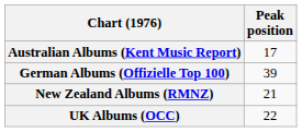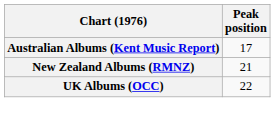 <table class="wikitable sortable plainrowheaders" style="text-align:center">
 <tr>
 <th scope="col">Chart (1976)</th>
 <th scope="col">Peak<br> position</th>
 </tr>
 <tr>
 <th scope="row">Australian Albums (<a href='#'>Kent Music Report</a>)</th>
 <td>17</td>
 </tr>
 <tr>
-<th scope="row">German Albums (<a href='#'>Offizielle Top 100</a>)</th>
-<td>39</td>
-</tr>
-<tr>
 <th scope="row">New Zealand Albums (<a href='#'>RMNZ</a>)</th>
 <td>21</td>
 </tr>
 <tr>
 <th scope="row">UK Albums (<a href='#'>OCC</a>)</th>
 <td>22</td>
 </tr>
 </table>
